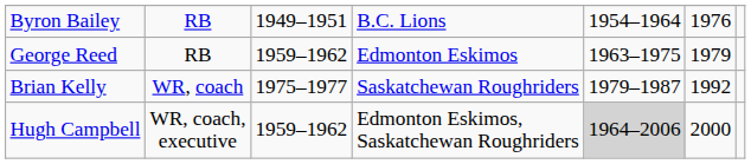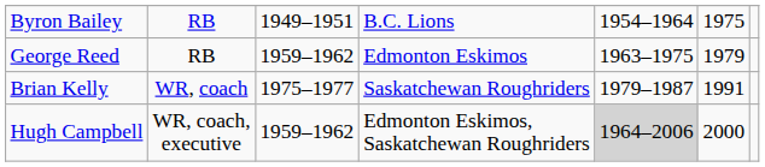 <table class=wikitable style="text-align:center">
 <tr>
 </tr>
 <tr>
 <td align=left><a href='#'>Byron Bailey</a></td>
 <td><a href='#'>RB</a></td>
 <td>1949–1951</td>
 <td align=left><a href='#'>B.C. Lions</a></td>
 <td>1954–1964</td>
-<td>1976</td>
+<td>1975</td>
 <td></td>
 </tr>
 <tr>
 <td align=left><a href='#'>George Reed</a></td>
 <td>RB</td>
 <td>1959–1962</td>
 <td align=left><a href='#'>Edmonton Eskimos</a></td>
 <td>1963–1975</td>
 <td>1979</td>
 <td></td>
 </tr>
 <tr>
 <td align=left><a href='#'>Brian Kelly</a></td>
 <td><a href='#'>WR</a>, <a href='#'>coach</a></td>
 <td>1975–1977</td>
 <td align=left><a href='#'>Saskatchewan Roughriders</a></td>
 <td>1979–1987</td>
-<td>1992</td>
+<td>1991</td>
 <td></td>
 </tr>
 <tr>
 <td align=left><a href='#'>Hugh Campbell</a></td>
 <td>WR, coach,<br>executive</td>
 <td>1959–1962</td>
 <td align=left>Edmonton Eskimos,<br>Saskatchewan Roughriders</td>
 <td style="background: lightgrey;">1964–2006</td>
 <td>2000</td>
 <td></td>
 </tr>
 </table>
